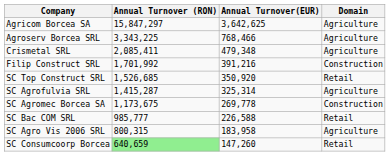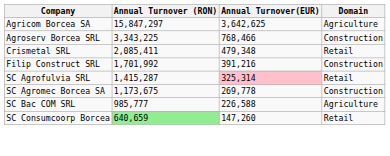 <table class="wikitable">
 <tr>
 <th>Company</th>
 <th>Annual Turnover (RON)</th>
 <th>Annual Turnover(EUR)</th>
 <th>Domain</th>
 </tr>
 <tr>
 <td>Agricom Borcea SA</td>
 <td>15,847,297</td>
 <td>3,642,625</td>
 <td>Agriculture</td>
 </tr>
 <tr>
 <td>Agroserv Borcea SRL</td>
 <td>3,343,225</td>
 <td>768,466</td>
-<td>Agriculture</td>
+<td>Construction</td>
 </tr>
 <tr>
 <td>Crismetal SRL</td>
 <td>2,085,411</td>
 <td>479,348</td>
-<td>Agriculture</td>
+<td>Retail</td>
 </tr>
 <tr>
 <td>Filip Construct SRL</td>
 <td>1,701,992</td>
 <td>391,216</td>
 <td>Construction</td>
 </tr>
 <tr>
-<td>SC Top Construct SRL</td>
-<td>1,526,685</td>
-<td>350,920</td>
-<td>Retail</td>
-</tr>
-<tr>
 <td>SC Agrofulvia SRL</td>
 <td>1,415,287</td>
-<td>325,314</td>
-<td>Agriculture</td>
+<td style="background: pink;">325,314</td>
+<td>Retail</td>
 </tr>
 <tr>
 <td>SC Agromec Borcea SA</td>
 <td>1,173,675</td>
 <td>269,778</td>
 <td>Construction</td>
 </tr>
 <tr>
 <td>SC Bac COM SRL</td>
 <td>985,777</td>
 <td>226,588</td>
-<td>Retail</td>
-</tr>
-<tr>
-<td>SC Agro Vis 2006 SRL</td>
-<td>800,315</td>
-<td>183,958</td>
 <td>Agriculture</td>
 </tr>
 <tr>
 <td>SC Consumcoorp Borcea</td>
 <td style="background: lightgreen;">640,659</td>
 <td>147,260</td>
 <td>Retail</td>
 </tr>
 </table>
